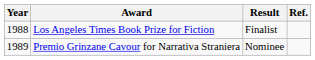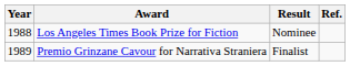 <table class="wikitable">
 <tr>
 <th>Year</th>
 <th>Award</th>
 <th>Result</th>
 <th>Ref.</th>
 </tr>
 <tr>
 <td>1988</td>
 <td><a href='#'>Los Angeles Times Book Prize for Fiction</a></td>
-<td>Finalist</td>
+<td>Nominee</td>
 <td></td>
 </tr>
 <tr>
 <td>1989</td>
 <td><a href='#'>Premio Grinzane Cavour</a> for Narrativa Straniera</td>
-<td>Nominee</td>
+<td>Finalist</td>
 <td></td>
 </tr>
 </table>
